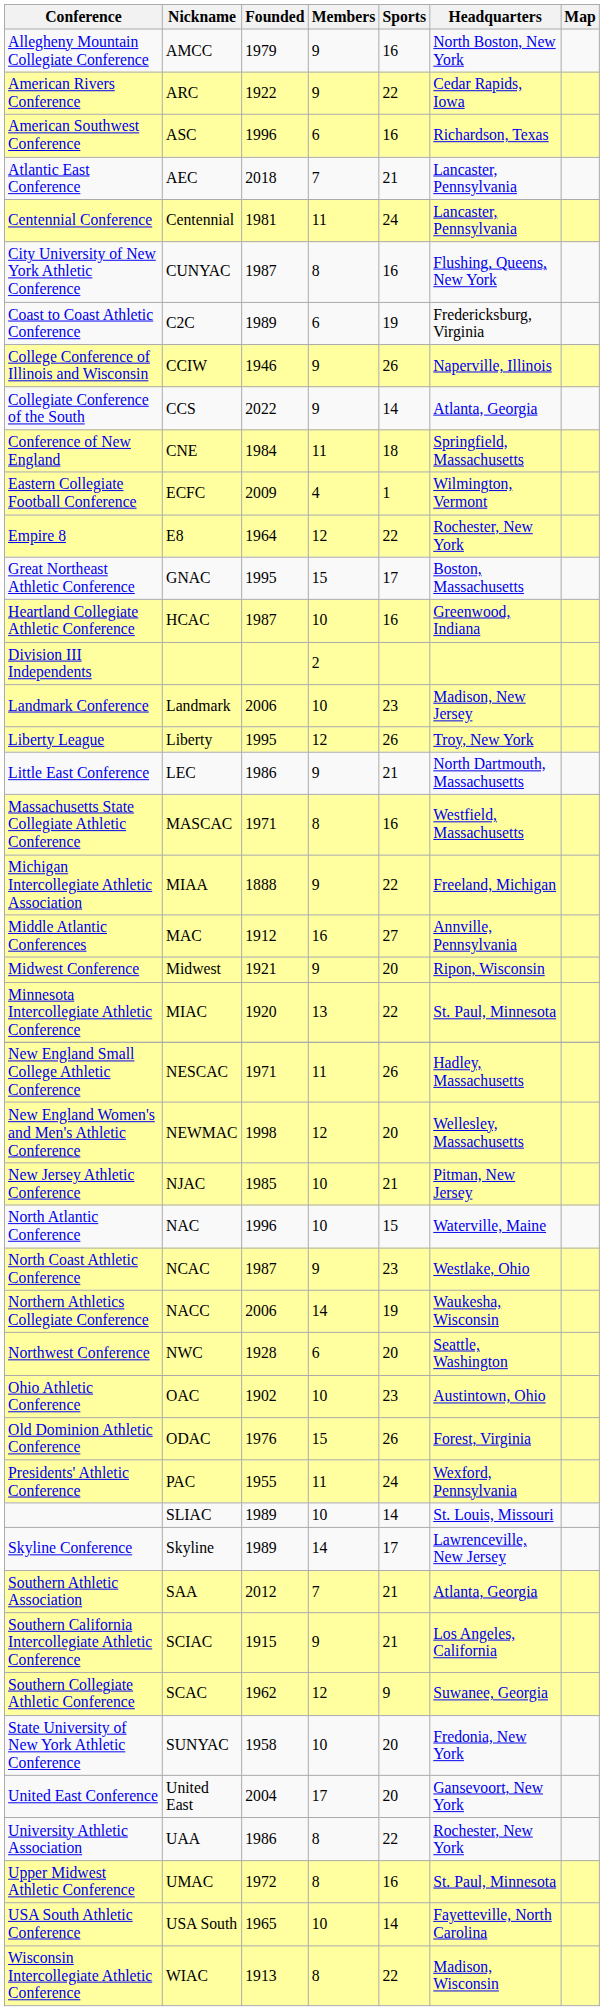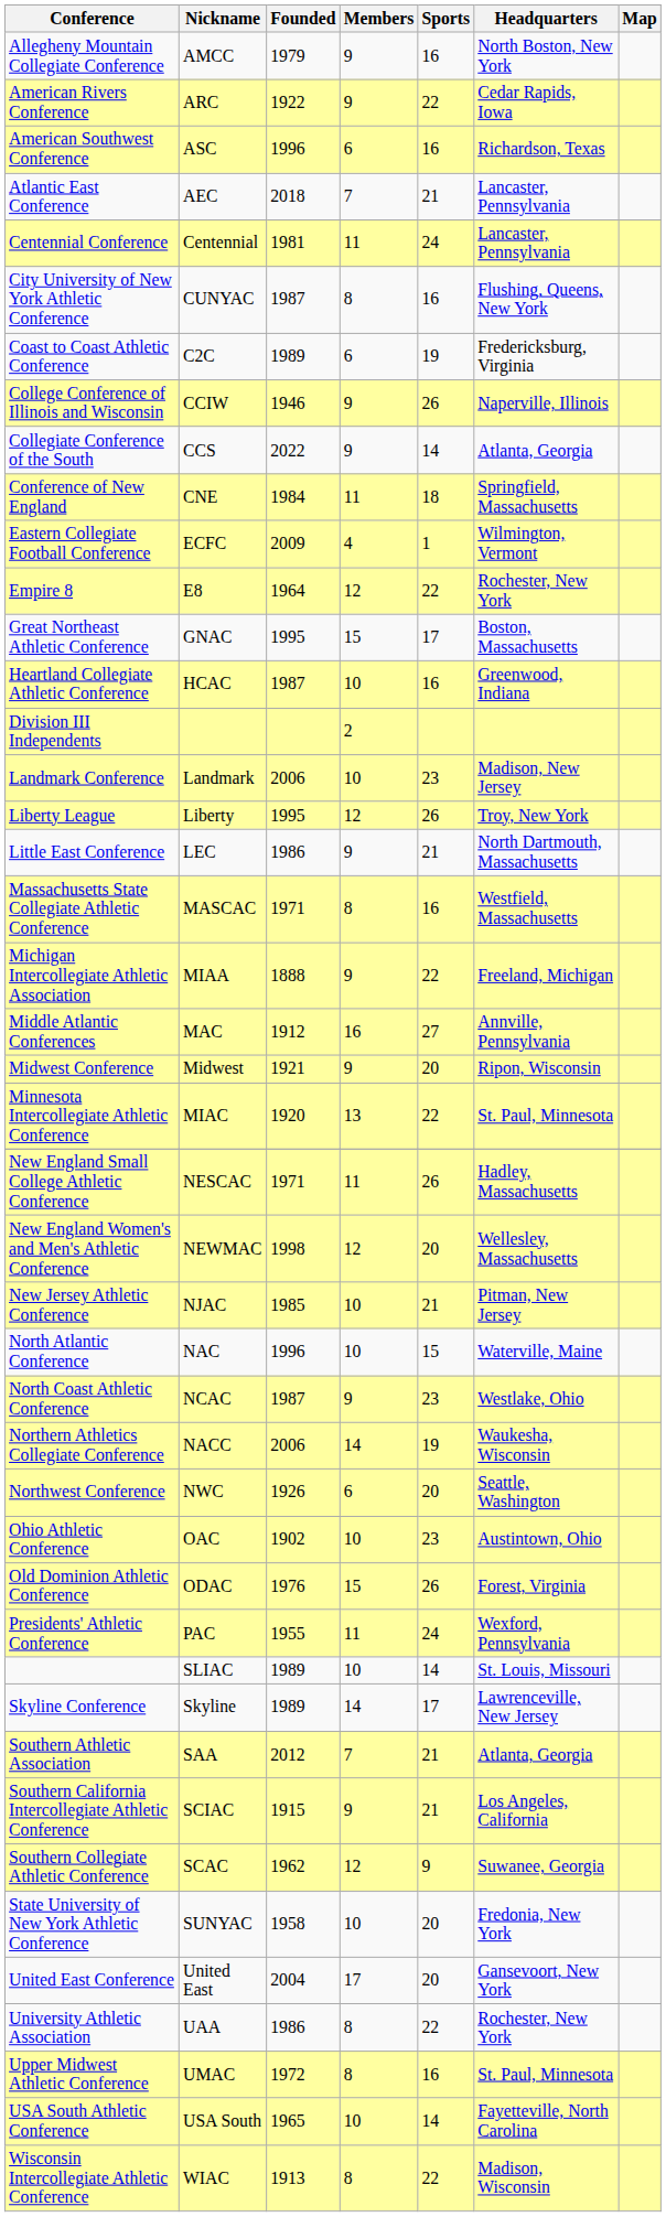 <table class="wikitable sortable">
 <tr>
 <th>Conference</th>
 <th>Nickname</th>
 <th>Founded</th>
 <th>Members</th>
 <th>Sports</th>
 <th>Headquarters</th>
 <th>Map</th>
 </tr>
 <tr>
 <td><a href='#'>Allegheny Mountain Collegiate Conference</a></td>
 <td>AMCC</td>
 <td>1979</td>
 <td>9</td>
 <td>16</td>
 <td><a href='#'>North Boston, New York</a></td>
 <td></td>
 </tr>
 <tr bgcolor=#ffffa0>
 <td><a href='#'>American Rivers Conference</a></td>
 <td>ARC</td>
 <td>1922</td>
 <td>9</td>
 <td>22</td>
 <td><a href='#'>Cedar Rapids, Iowa</a></td>
 <td></td>
 </tr>
 <tr bgcolor=#ffffa0>
 <td><a href='#'>American Southwest Conference</a></td>
 <td>ASC</td>
 <td>1996</td>
 <td>6</td>
 <td>16</td>
 <td><a href='#'>Richardson, Texas</a></td>
 <td></td>
 </tr>
 <tr>
 <td><a href='#'>Atlantic East Conference</a></td>
 <td>AEC</td>
 <td>2018</td>
 <td>7</td>
 <td>21</td>
 <td><a href='#'>Lancaster, Pennsylvania</a></td>
 <td></td>
 </tr>
 <tr bgcolor=#ffffa0>
 <td><a href='#'>Centennial Conference</a></td>
 <td>Centennial</td>
 <td>1981</td>
 <td>11</td>
 <td>24</td>
 <td><a href='#'>Lancaster, Pennsylvania</a></td>
 <td></td>
 </tr>
 <tr>
 <td><a href='#'>City University of New York Athletic Conference</a></td>
 <td>CUNYAC</td>
 <td>1987</td>
 <td>8</td>
 <td>16</td>
 <td><a href='#'>Flushing, Queens, New York</a></td>
 <td></td>
 </tr>
 <tr>
 <td><a href='#'>Coast to Coast Athletic Conference</a></td>
 <td>C2C</td>
 <td>1989</td>
 <td>6</td>
 <td>19</td>
 <td>Fredericksburg, Virginia</td>
 <td></td>
 </tr>
 <tr bgcolor=#ffffa0>
 <td><a href='#'>College Conference of Illinois and Wisconsin</a></td>
 <td>CCIW</td>
 <td>1946</td>
 <td>9</td>
 <td>26</td>
 <td><a href='#'>Naperville, Illinois</a></td>
 <td></td>
 </tr>
 <tr>
 <td><a href='#'>Collegiate Conference of the South</a></td>
 <td>CCS</td>
 <td>2022</td>
 <td>9</td>
 <td>14</td>
 <td><a href='#'>Atlanta, Georgia</a></td>
 <td></td>
 </tr>
 <tr bgcolor=#ffffa0>
 <td><a href='#'>Conference of New England</a></td>
 <td>CNE</td>
 <td>1984</td>
 <td>11</td>
 <td>18</td>
 <td><a href='#'>Springfield, Massachusetts</a></td>
 <td></td>
 </tr>
 <tr bgcolor=#ffffa0>
 <td><a href='#'>Eastern Collegiate Football Conference</a></td>
 <td>ECFC</td>
 <td>2009</td>
 <td>4</td>
 <td>1</td>
 <td><a href='#'>Wilmington, Vermont</a></td>
 <td></td>
 </tr>
 <tr bgcolor=#ffffa0>
 <td><a href='#'>Empire 8</a></td>
 <td>E8</td>
 <td>1964</td>
 <td>12</td>
 <td>22</td>
 <td><a href='#'>Rochester, New York</a></td>
 <td></td>
 </tr>
 <tr>
 <td><a href='#'>Great Northeast Athletic Conference</a></td>
 <td>GNAC</td>
 <td>1995</td>
 <td>15</td>
 <td>17</td>
 <td><a href='#'>Boston, Massachusetts</a></td>
 <td></td>
 </tr>
 <tr bgcolor=#ffffa0>
 <td><a href='#'>Heartland Collegiate Athletic Conference</a></td>
 <td>HCAC</td>
 <td>1987</td>
 <td>10</td>
 <td>16</td>
 <td><a href='#'>Greenwood, Indiana</a></td>
 <td></td>
 </tr>
 <tr bgcolor=#ffffa0>
 <td><a href='#'>Division III Independents</a></td>
 <td></td>
 <td></td>
 <td>2</td>
 <td></td>
 <td></td>
 <td></td>
 </tr>
 <tr bgcolor=#ffffa0>
 <td><a href='#'>Landmark Conference</a></td>
 <td>Landmark</td>
 <td>2006</td>
 <td>10</td>
 <td>23</td>
 <td><a href='#'>Madison, New Jersey</a></td>
 <td></td>
 </tr>
 <tr bgcolor=#ffffa0>
 <td><a href='#'>Liberty League</a></td>
 <td>Liberty</td>
 <td>1995</td>
 <td>12</td>
 <td>26</td>
 <td><a href='#'>Troy, New York</a></td>
 <td></td>
 </tr>
 <tr>
 <td><a href='#'>Little East Conference</a></td>
 <td>LEC</td>
 <td>1986</td>
 <td>9</td>
 <td>21</td>
 <td><a href='#'>North Dartmouth, Massachusetts</a></td>
 <td></td>
 </tr>
 <tr bgcolor=#ffffa0>
 <td><a href='#'>Massachusetts State Collegiate Athletic Conference</a></td>
 <td>MASCAC</td>
 <td>1971</td>
 <td>8</td>
 <td>16</td>
 <td><a href='#'>Westfield, Massachusetts</a></td>
 <td></td>
 </tr>
 <tr bgcolor=#ffffa0>
 <td><a href='#'>Michigan Intercollegiate Athletic Association</a></td>
 <td>MIAA</td>
 <td>1888</td>
 <td>9</td>
 <td>22</td>
 <td><a href='#'>Freeland, Michigan</a></td>
 <td></td>
 </tr>
 <tr bgcolor=#ffffa0>
 <td><a href='#'>Middle Atlantic Conferences</a></td>
 <td>MAC</td>
 <td>1912</td>
 <td>16</td>
 <td>27</td>
 <td><a href='#'>Annville, Pennsylvania</a></td>
 <td></td>
 </tr>
 <tr bgcolor=#ffffa0>
 <td><a href='#'>Midwest Conference</a></td>
 <td>Midwest</td>
 <td>1921</td>
 <td>9</td>
 <td>20</td>
 <td><a href='#'>Ripon, Wisconsin</a></td>
 <td></td>
 </tr>
 <tr bgcolor=#ffffa0>
 <td><a href='#'>Minnesota Intercollegiate Athletic Conference</a></td>
 <td>MIAC</td>
 <td>1920</td>
 <td>13</td>
 <td>22</td>
 <td><a href='#'>St. Paul, Minnesota</a></td>
 <td></td>
 </tr>
 <tr>
 </tr>
 <tr bgcolor=#ffffa0>
 <td><a href='#'>New England Small College Athletic Conference</a></td>
 <td>NESCAC</td>
 <td>1971</td>
 <td>11</td>
 <td>26</td>
 <td><a href='#'>Hadley, Massachusetts</a></td>
 <td></td>
 </tr>
 <tr bgcolor=#ffffa0>
 <td><a href='#'>New England Women's and Men's Athletic Conference</a></td>
 <td>NEWMAC</td>
 <td>1998</td>
 <td>12</td>
 <td>20</td>
 <td><a href='#'>Wellesley, Massachusetts</a></td>
 <td></td>
 </tr>
 <tr bgcolor=#ffffa0>
 <td><a href='#'>New Jersey Athletic Conference</a></td>
 <td>NJAC</td>
 <td>1985</td>
 <td>10</td>
 <td>21</td>
 <td><a href='#'>Pitman, New Jersey</a></td>
 <td></td>
 </tr>
 <tr>
 <td><a href='#'>North Atlantic Conference</a></td>
 <td>NAC</td>
 <td>1996</td>
 <td>10</td>
 <td>15</td>
 <td><a href='#'>Waterville, Maine</a></td>
 <td></td>
 </tr>
 <tr bgcolor=#ffffa0>
 <td><a href='#'>North Coast Athletic Conference</a></td>
 <td>NCAC</td>
 <td>1987</td>
 <td>9</td>
 <td>23</td>
 <td><a href='#'>Westlake, Ohio</a></td>
 <td></td>
 </tr>
 <tr bgcolor=#ffffa0>
 <td><a href='#'>Northern Athletics Collegiate Conference</a></td>
 <td>NACC</td>
 <td>2006</td>
 <td>14</td>
 <td>19</td>
 <td><a href='#'>Waukesha, Wisconsin</a></td>
 <td></td>
 </tr>
 <tr bgcolor=#ffffa0>
 <td><a href='#'>Northwest Conference</a></td>
 <td>NWC</td>
-<td>1928</td>
+<td>1926</td>
 <td>6</td>
 <td>20</td>
 <td><a href='#'>Seattle, Washington</a></td>
 <td></td>
 </tr>
 <tr bgcolor=#ffffa0>
 <td><a href='#'>Ohio Athletic Conference</a></td>
 <td>OAC</td>
 <td>1902</td>
 <td>10</td>
 <td>23</td>
 <td><a href='#'>Austintown, Ohio</a></td>
 <td></td>
 </tr>
 <tr bgcolor=#ffffa0>
 <td><a href='#'>Old Dominion Athletic Conference</a></td>
 <td>ODAC</td>
 <td>1976</td>
 <td>15</td>
 <td>26</td>
 <td><a href='#'>Forest, Virginia</a></td>
 <td></td>
 </tr>
 <tr bgcolor=#ffffa0>
 <td><a href='#'>Presidents' Athletic Conference</a></td>
 <td>PAC</td>
 <td>1955</td>
 <td>11</td>
 <td>24</td>
 <td><a href='#'>Wexford, Pennsylvania</a></td>
 <td></td>
 </tr>
 <tr>
 <td></td>
 <td>SLIAC</td>
 <td>1989</td>
 <td>10</td>
 <td>14</td>
 <td><a href='#'>St. Louis, Missouri</a></td>
 <td></td>
 </tr>
 <tr>
 <td><a href='#'>Skyline Conference</a></td>
 <td>Skyline</td>
 <td>1989</td>
 <td>14</td>
 <td>17</td>
 <td><a href='#'>Lawrenceville, New Jersey</a></td>
 <td></td>
 </tr>
 <tr bgcolor=#ffffa0>
 <td><a href='#'>Southern Athletic Association</a></td>
 <td>SAA</td>
 <td>2012</td>
 <td>7</td>
 <td>21</td>
 <td><a href='#'>Atlanta, Georgia</a></td>
 <td></td>
 </tr>
 <tr bgcolor=#ffffa0>
 <td><a href='#'>Southern California Intercollegiate Athletic Conference</a></td>
 <td>SCIAC</td>
 <td>1915</td>
 <td>9</td>
 <td>21</td>
 <td><a href='#'>Los Angeles, California</a></td>
 <td></td>
 </tr>
 <tr bgcolor=#ffffa0>
 <td><a href='#'>Southern Collegiate Athletic Conference</a></td>
 <td>SCAC</td>
 <td>1962</td>
 <td>12</td>
 <td>9</td>
 <td><a href='#'>Suwanee, Georgia</a></td>
 <td></td>
 </tr>
 <tr>
 <td><a href='#'>State University of New York Athletic Conference</a></td>
 <td>SUNYAC</td>
 <td>1958</td>
 <td>10</td>
 <td>20</td>
 <td><a href='#'>Fredonia, New York</a></td>
 <td></td>
 </tr>
 <tr>
 <td><a href='#'>United East Conference</a></td>
 <td>United East</td>
 <td>2004</td>
 <td>17</td>
 <td>20</td>
 <td><a href='#'>Gansevoort, New York</a></td>
 <td></td>
 </tr>
 <tr>
 <td><a href='#'>University Athletic Association</a></td>
 <td>UAA</td>
 <td>1986</td>
 <td>8</td>
 <td>22</td>
 <td><a href='#'>Rochester, New York</a></td>
 <td></td>
 </tr>
 <tr bgcolor=#ffffa0>
 <td><a href='#'>Upper Midwest Athletic Conference</a></td>
 <td>UMAC</td>
 <td>1972</td>
 <td>8</td>
 <td>16</td>
 <td><a href='#'>St. Paul, Minnesota</a></td>
 <td></td>
 </tr>
 <tr bgcolor=#ffffa0>
 <td><a href='#'>USA South Athletic Conference</a></td>
 <td>USA South</td>
 <td>1965</td>
 <td>10</td>
 <td>14</td>
 <td><a href='#'>Fayetteville, North Carolina</a></td>
 <td></td>
 </tr>
 <tr bgcolor=#ffffa0>
 <td><a href='#'>Wisconsin Intercollegiate Athletic Conference</a></td>
 <td>WIAC</td>
 <td>1913</td>
 <td>8</td>
 <td>22</td>
 <td><a href='#'>Madison, Wisconsin</a></td>
 <td></td>
 </tr>
 </table>
